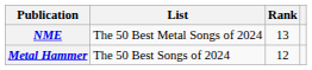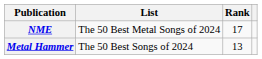 <table class="wikitable sortable plainrowheaders">
 <tr>
 <th scope="col">Publication</th>
 <th scope="col">List</th>
 <th scope="col">Rank</th>
 <th scope="col"></th>
 </tr>
 <tr>
 <th scope="row"><em><a href='#'>NME</a></em></th>
 <td>The 50 Best Metal Songs of 2024</td>
-<td style="text-align: center;">13</td>
+<td style="text-align: center;">17</td>
 <td style="text-align: center;"></td>
 </tr>
 <tr>
 <th scope="row"><em><a href='#'>Metal Hammer</a></em></th>
 <td>The 50 Best Songs of 2024</td>
-<td style="text-align: center;">12</td>
+<td style="text-align: center;">13</td>
 <td style="text-align: center;"></td>
 </tr>
 </table>
